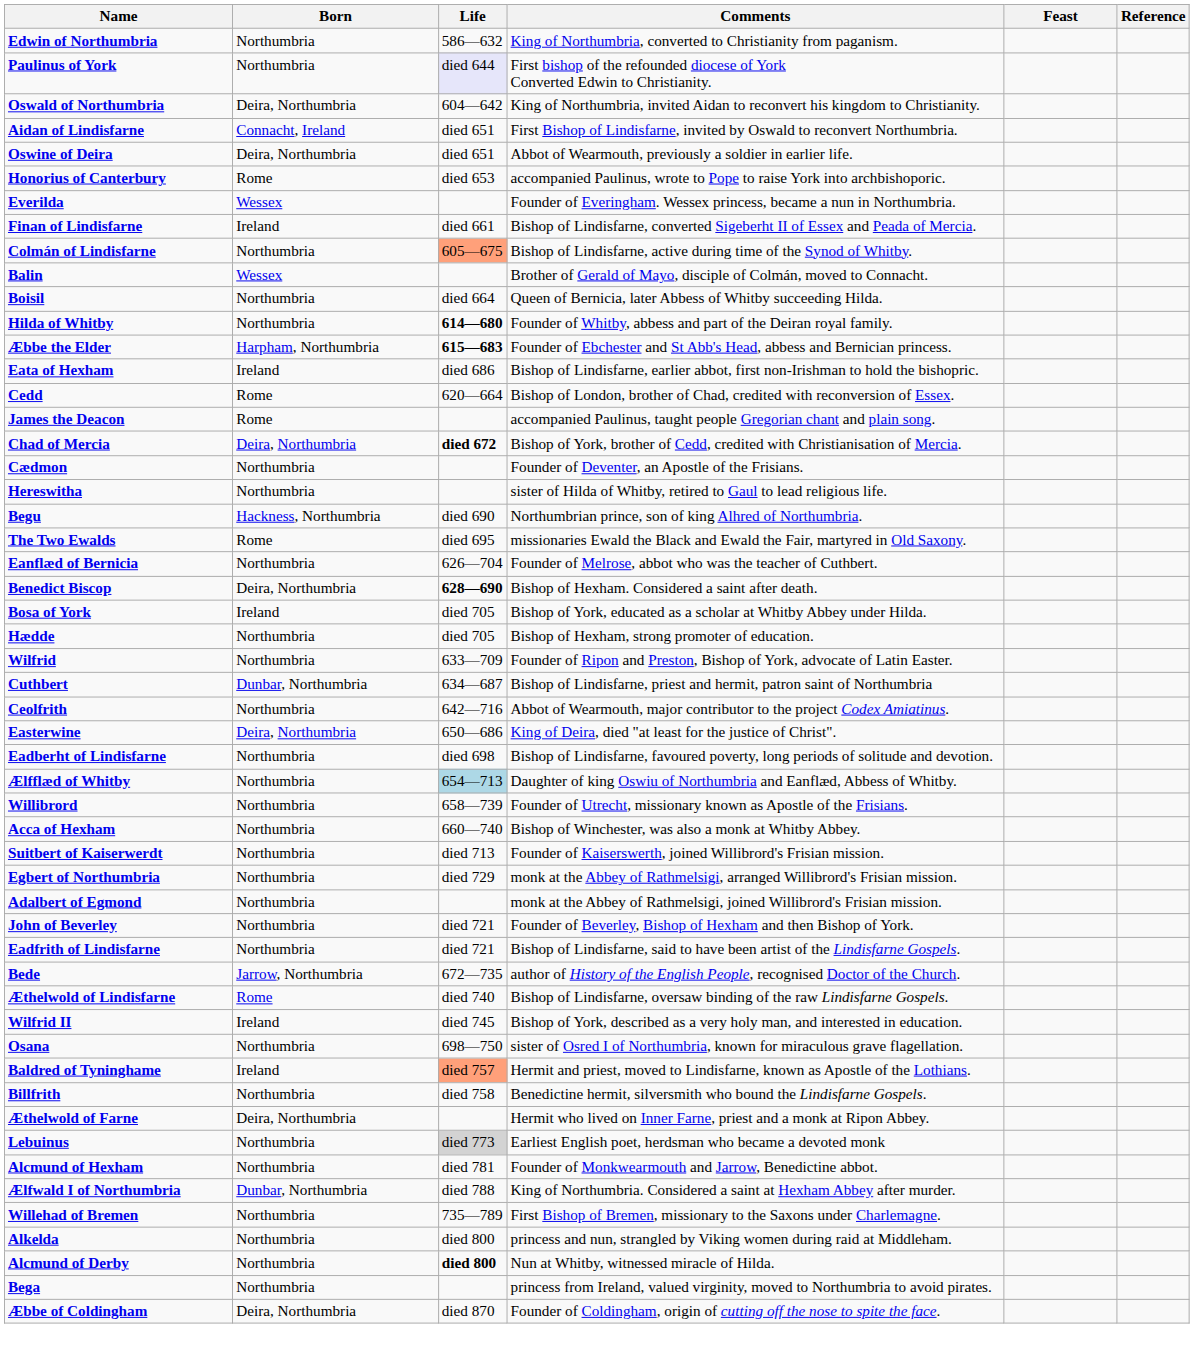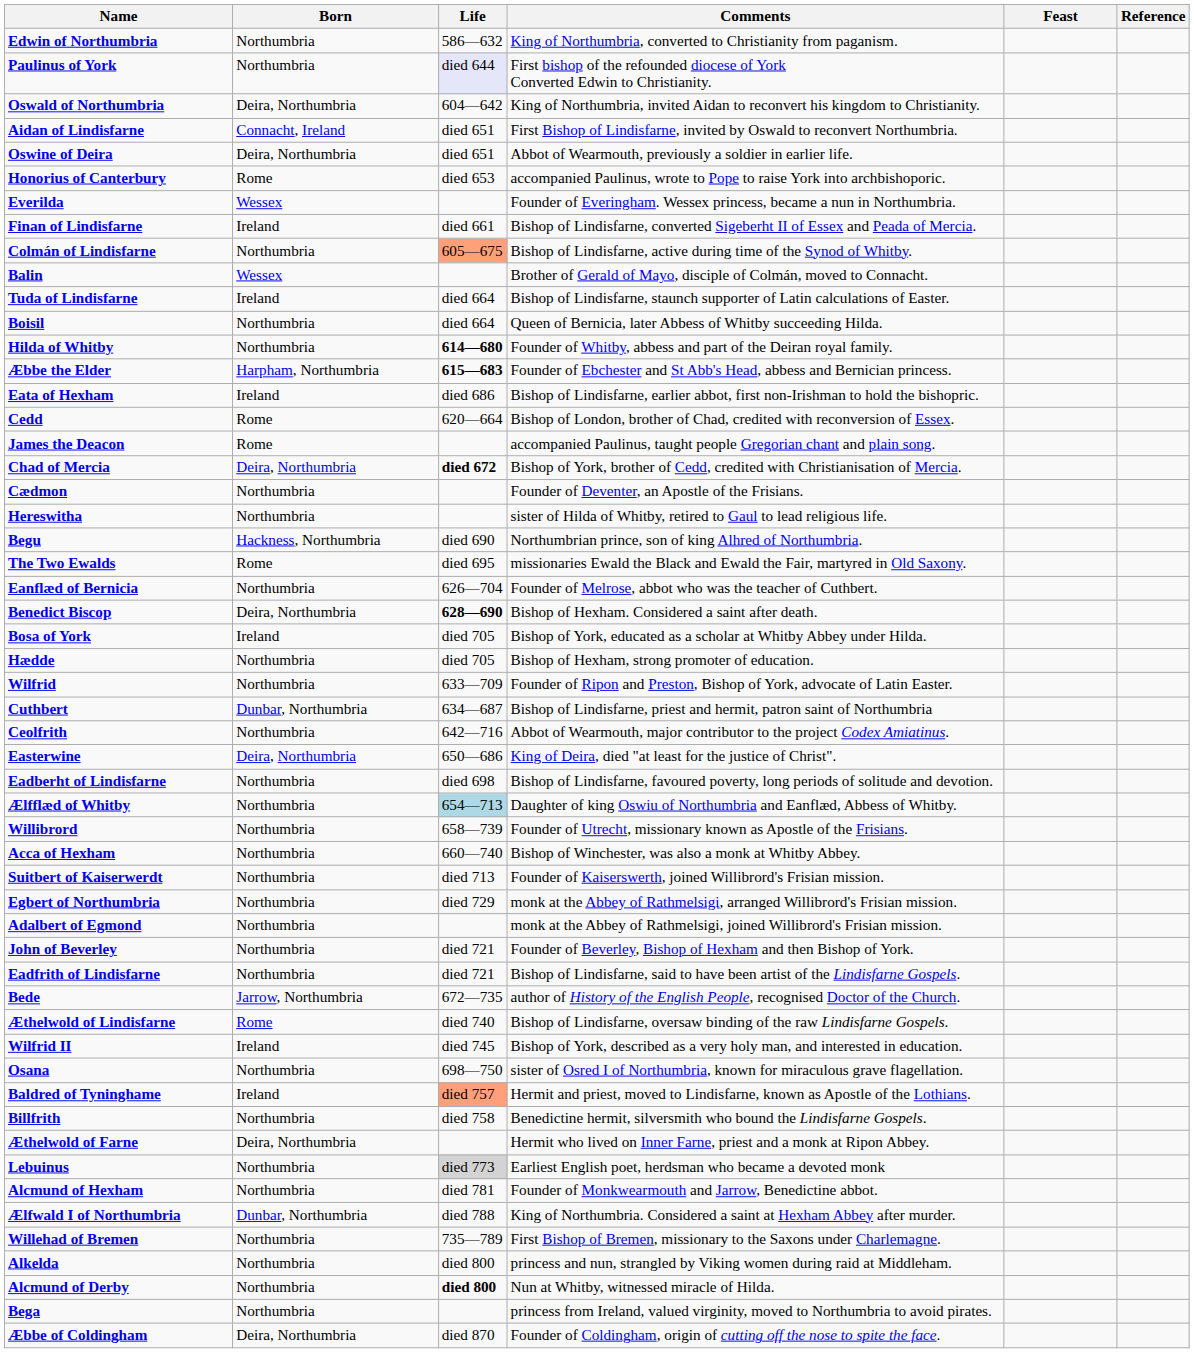 <table class="wikitable sortable">
 <tr>
 <th width="20%">Name</th>
 <th width="18%">Born</th>
 <th width="6%">Life</th>
 <th width="44%">Comments</th>
 <th width="10%">Feast</th>
 <th width="2%">Reference</th>
 </tr>
 <tr valign="top">
 <td><strong><a href='#'>Edwin of Northumbria</a></strong></td>
 <td>Northumbria</td>
 <td>586—632</td>
 <td><a href='#'>King of Northumbria</a>, converted to Christianity from paganism.</td>
 <td></td>
 <td></td>
 </tr>
 <tr valign="top">
 <td><strong><a href='#'>Paulinus of York</a></strong></td>
 <td>Northumbria</td>
 <td style="background: lavender;">died 644</td>
 <td>First <a href='#'>bishop</a> of the refounded <a href='#'>diocese of York</a><br>Converted Edwin to Christianity.</td>
 <td></td>
 <td></td>
 </tr>
 <tr valign="top">
 <td><strong><a href='#'>Oswald of Northumbria</a></strong></td>
 <td>Deira, Northumbria</td>
 <td>604—642</td>
 <td>King of Northumbria, invited Aidan to reconvert his kingdom to Christianity.</td>
 <td></td>
 <td></td>
 </tr>
 <tr valign="top">
 <td><strong><a href='#'>Aidan of Lindisfarne</a></strong></td>
 <td><a href='#'>Connacht</a>, <a href='#'>Ireland</a></td>
 <td>died 651</td>
 <td>First <a href='#'>Bishop of Lindisfarne</a>, invited by Oswald to reconvert Northumbria.</td>
 <td></td>
 <td></td>
 </tr>
 <tr valign="top">
 <td><strong><a href='#'>Oswine of Deira</a></strong></td>
 <td>Deira, Northumbria</td>
 <td>died 651</td>
 <td>Abbot of Wearmouth, previously a soldier in earlier life.</td>
 <td></td>
 <td></td>
 </tr>
 <tr valign="top">
 <td><strong><a href='#'>Honorius of Canterbury</a></strong></td>
 <td>Rome</td>
 <td>died 653</td>
 <td>accompanied Paulinus, wrote to <a href='#'>Pope</a> to raise York into archbishoporic.</td>
 <td></td>
 <td></td>
 </tr>
 <tr valign="top">
 <td><strong><a href='#'>Everilda</a></strong></td>
 <td><a href='#'>Wessex</a></td>
 <td></td>
 <td>Founder of <a href='#'>Everingham</a>. Wessex princess, became a nun in Northumbria.</td>
 <td></td>
 <td></td>
 </tr>
 <tr valign="top">
 <td><strong><a href='#'>Finan of Lindisfarne</a></strong></td>
 <td>Ireland</td>
 <td>died 661</td>
 <td>Bishop of Lindisfarne, converted <a href='#'>Sigeberht II of Essex</a> and <a href='#'>Peada of Mercia</a>.</td>
 <td></td>
 <td></td>
 </tr>
 <tr valign="top">
 <td><strong><a href='#'>Colmán of Lindisfarne</a></strong></td>
 <td>Northumbria</td>
 <td style="background: lightsalmon;">605—675</td>
 <td>Bishop of Lindisfarne, active during time of the <a href='#'>Synod of Whitby</a>.</td>
 <td></td>
 <td></td>
 </tr>
 <tr valign="top">
 <td><strong><a href='#'>Balin</a></strong></td>
 <td><a href='#'>Wessex</a></td>
 <td></td>
 <td>Brother of <a href='#'>Gerald of Mayo</a>, disciple of Colmán, moved to Connacht.</td>
+<td></td>
+<td></td>
+</tr>
+<tr valign="top">
+<td><strong><a href='#'>Tuda of Lindisfarne</a></strong></td>
+<td>Ireland</td>
+<td>died 664</td>
+<td>Bishop of Lindisfarne, staunch supporter of Latin calculations of Easter.</td>
 <td></td>
 <td></td>
 </tr>
 <tr valign="top">
 <td><strong><a href='#'>Boisil</a></strong></td>
 <td>Northumbria</td>
 <td>died 664</td>
 <td>Queen of Bernicia, later Abbess of Whitby succeeding Hilda.</td>
 <td></td>
 <td></td>
 </tr>
 <tr valign="top">
 <td><strong><a href='#'>Hilda of Whitby</a></strong></td>
 <td>Northumbria</td>
 <td><strong>614—680</strong></td>
 <td>Founder of <a href='#'>Whitby</a>, abbess and part of the Deiran royal family.</td>
 <td></td>
 <td></td>
 </tr>
 <tr valign="top">
 <td><strong><a href='#'>Æbbe the Elder</a></strong></td>
 <td><a href='#'>Harpham</a>, Northumbria</td>
 <td><strong>615—683</strong></td>
 <td>Founder of <a href='#'>Ebchester</a> and <a href='#'>St Abb's Head</a>, abbess and Bernician princess.</td>
 <td></td>
 <td></td>
 </tr>
 <tr valign="top">
 <td><strong><a href='#'>Eata of Hexham</a></strong></td>
 <td>Ireland</td>
 <td>died 686</td>
 <td>Bishop of Lindisfarne, earlier abbot, first non-Irishman to hold the bishopric.</td>
 <td></td>
 <td></td>
 </tr>
 <tr valign="top">
 <td><strong><a href='#'>Cedd</a></strong></td>
 <td>Rome</td>
 <td>620—664</td>
 <td>Bishop of London, brother of Chad, credited with reconversion of <a href='#'>Essex</a>.</td>
 <td></td>
 <td></td>
 </tr>
 <tr valign="top">
 <td><strong><a href='#'>James the Deacon</a></strong></td>
 <td>Rome</td>
 <td></td>
 <td>accompanied Paulinus, taught people <a href='#'>Gregorian chant</a> and <a href='#'>plain song</a>.</td>
 <td></td>
 <td></td>
 </tr>
 <tr valign="top">
 <td><strong><a href='#'>Chad of Mercia</a></strong></td>
 <td><a href='#'>Deira</a>, <a href='#'>Northumbria</a></td>
 <td><strong>died 672</strong></td>
 <td>Bishop of York, brother of <a href='#'>Cedd</a>, credited with Christianisation of <a href='#'>Mercia</a>.</td>
 <td></td>
 <td></td>
 </tr>
 <tr valign="top">
 <td><strong><a href='#'>Cædmon</a></strong></td>
 <td>Northumbria</td>
 <td></td>
 <td>Founder of <a href='#'>Deventer</a>, an Apostle of the Frisians.</td>
 <td></td>
 <td></td>
 </tr>
 <tr valign="top">
 <td><strong><a href='#'>Hereswitha</a></strong></td>
 <td>Northumbria</td>
 <td></td>
 <td>sister of Hilda of Whitby, retired to <a href='#'>Gaul</a> to lead religious life.</td>
 <td></td>
 <td></td>
 </tr>
 <tr valign="top">
 <td><strong><a href='#'>Begu</a></strong></td>
 <td><a href='#'>Hackness</a>, Northumbria</td>
 <td>died 690</td>
 <td>Northumbrian prince, son of king <a href='#'>Alhred of Northumbria</a>.</td>
 <td></td>
 <td></td>
 </tr>
 <tr valign="top">
 <td><strong><a href='#'>The Two Ewalds</a></strong></td>
 <td>Rome</td>
 <td>died 695</td>
 <td>missionaries Ewald the Black and Ewald the Fair, martyred in <a href='#'>Old Saxony</a>.</td>
 <td></td>
 <td></td>
 </tr>
 <tr valign="top">
 <td><strong><a href='#'>Eanflæd of Bernicia</a></strong></td>
 <td>Northumbria</td>
 <td>626—704</td>
 <td>Founder of <a href='#'>Melrose</a>, abbot who was the teacher of Cuthbert.</td>
 <td></td>
 <td></td>
 </tr>
 <tr valign="top">
 <td><strong><a href='#'>Benedict Biscop</a></strong></td>
 <td>Deira, Northumbria</td>
 <td><strong>628—690</strong></td>
 <td>Bishop of Hexham. Considered a saint after death.</td>
 <td></td>
 <td></td>
 </tr>
 <tr valign="top">
 <td><strong><a href='#'>Bosa of York</a></strong></td>
 <td>Ireland</td>
 <td>died 705</td>
 <td>Bishop of York, educated as a scholar at Whitby Abbey under Hilda.</td>
 <td></td>
 <td></td>
 </tr>
 <tr valign="top">
 <td><strong><a href='#'>Hædde</a></strong></td>
 <td>Northumbria</td>
 <td>died 705</td>
 <td>Bishop of Hexham, strong promoter of education.</td>
 <td></td>
 <td></td>
 </tr>
 <tr valign="top">
 <td><strong><a href='#'>Wilfrid</a></strong></td>
 <td>Northumbria</td>
 <td>633—709</td>
 <td>Founder of <a href='#'>Ripon</a> and <a href='#'>Preston</a>, Bishop of York, advocate of Latin Easter.</td>
 <td></td>
 <td></td>
 </tr>
 <tr valign="top">
 <td><strong><a href='#'>Cuthbert</a></strong></td>
 <td><a href='#'>Dunbar</a>, Northumbria</td>
 <td>634—687</td>
 <td>Bishop of Lindisfarne, priest and hermit, patron saint of Northumbria</td>
 <td></td>
 <td></td>
 </tr>
 <tr valign="top">
 <td><strong><a href='#'>Ceolfrith</a></strong></td>
 <td>Northumbria</td>
 <td>642—716</td>
 <td>Abbot of Wearmouth, major contributor to the project <em><a href='#'>Codex Amiatinus</a></em>.</td>
 <td></td>
 <td></td>
 </tr>
 <tr valign="top">
 <td><strong><a href='#'>Easterwine</a></strong></td>
 <td><a href='#'>Deira</a>, <a href='#'>Northumbria</a></td>
 <td>650—686</td>
 <td><a href='#'>King of Deira</a>, died "at least for the justice of Christ".</td>
 <td></td>
 <td></td>
 </tr>
 <tr valign="top">
 <td><strong><a href='#'>Eadberht of Lindisfarne</a></strong></td>
 <td>Northumbria</td>
 <td>died 698</td>
 <td>Bishop of Lindisfarne, favoured poverty, long periods of solitude and devotion.</td>
 <td></td>
 <td></td>
 </tr>
 <tr valign="top">
 <td><strong><a href='#'>Ælfflæd of Whitby</a></strong></td>
 <td>Northumbria</td>
 <td style="background: lightblue;">654—713</td>
 <td>Daughter of king <a href='#'>Oswiu of Northumbria</a> and Eanflæd, Abbess of Whitby.</td>
 <td></td>
 <td></td>
 </tr>
 <tr valign="top">
 <td><strong><a href='#'>Willibrord</a></strong></td>
 <td>Northumbria</td>
 <td>658—739</td>
 <td>Founder of <a href='#'>Utrecht</a>, missionary known as Apostle of the <a href='#'>Frisians</a>.</td>
 <td></td>
 <td></td>
 </tr>
 <tr valign="top">
 <td><strong><a href='#'>Acca of Hexham</a></strong></td>
 <td>Northumbria</td>
 <td>660—740</td>
 <td>Bishop of Winchester, was also a monk at Whitby Abbey.</td>
 <td></td>
 <td></td>
 </tr>
 <tr valign="top">
 <td><strong><a href='#'>Suitbert of Kaiserwerdt</a></strong></td>
 <td>Northumbria</td>
 <td>died 713</td>
 <td>Founder of <a href='#'>Kaiserswerth</a>, joined Willibrord's Frisian mission.</td>
 <td></td>
 <td></td>
 </tr>
 <tr valign="top">
 <td><strong><a href='#'>Egbert of Northumbria</a></strong></td>
 <td>Northumbria</td>
 <td>died 729</td>
 <td>monk at the <a href='#'>Abbey of Rathmelsigi</a>, arranged Willibrord's Frisian mission.</td>
 <td></td>
 <td></td>
 </tr>
 <tr valign="top">
 <td><strong><a href='#'>Adalbert of Egmond</a></strong></td>
 <td>Northumbria</td>
 <td></td>
 <td>monk at the Abbey of Rathmelsigi, joined Willibrord's Frisian mission.</td>
 <td></td>
 <td></td>
 </tr>
 <tr valign="top">
 <td><strong><a href='#'>John of Beverley</a></strong></td>
 <td>Northumbria</td>
 <td>died 721</td>
 <td>Founder of <a href='#'>Beverley</a>, <a href='#'>Bishop of Hexham</a> and then Bishop of York.</td>
 <td></td>
 <td></td>
 </tr>
 <tr valign="top">
 <td><strong><a href='#'>Eadfrith of Lindisfarne</a></strong></td>
 <td>Northumbria</td>
 <td>died 721</td>
 <td>Bishop of Lindisfarne, said to have been artist of the <em><a href='#'>Lindisfarne Gospels</a></em>.</td>
 <td></td>
 <td></td>
 </tr>
 <tr valign="top">
 <td><strong><a href='#'>Bede</a></strong></td>
 <td><a href='#'>Jarrow</a>, Northumbria</td>
 <td>672—735</td>
 <td>author of <em><a href='#'>History of the English People</a></em>, recognised <a href='#'>Doctor of the Church</a>.</td>
 <td></td>
 <td></td>
 </tr>
 <tr valign="top">
 <td><strong><a href='#'>Æthelwold of Lindisfarne</a></strong></td>
 <td><a href='#'>Rome</a></td>
 <td>died 740</td>
 <td>Bishop of Lindisfarne, oversaw binding of the raw <em>Lindisfarne Gospels</em>.</td>
 <td></td>
 <td></td>
 </tr>
 <tr valign="top">
 <td><strong><a href='#'>Wilfrid II</a></strong></td>
 <td>Ireland</td>
 <td>died 745</td>
 <td>Bishop of York, described as a very holy man, and interested in education.</td>
 <td></td>
 <td></td>
 </tr>
 <tr valign="top">
 <td><strong><a href='#'>Osana</a></strong></td>
 <td>Northumbria</td>
 <td>698—750</td>
 <td>sister of <a href='#'>Osred I of Northumbria</a>, known for miraculous grave flagellation.</td>
 <td></td>
 <td></td>
 </tr>
 <tr valign="top">
 <td><strong><a href='#'>Baldred of Tyninghame</a></strong></td>
 <td>Ireland</td>
 <td style="background: lightsalmon;">died 757</td>
 <td>Hermit and priest, moved to Lindisfarne, known as Apostle of the <a href='#'>Lothians</a>.</td>
 <td></td>
 <td></td>
 </tr>
 <tr valign="top">
 <td><strong><a href='#'>Billfrith</a></strong></td>
 <td>Northumbria</td>
 <td>died 758</td>
 <td>Benedictine hermit, silversmith who bound the <em>Lindisfarne Gospels</em>.</td>
 <td></td>
 <td></td>
 </tr>
 <tr valign="top">
 <td><strong><a href='#'>Æthelwold of Farne</a></strong></td>
 <td>Deira, Northumbria</td>
 <td></td>
 <td>Hermit who lived on <a href='#'>Inner Farne</a>, priest and a monk at Ripon Abbey.</td>
 <td></td>
 <td></td>
 </tr>
 <tr valign="top">
 <td><strong><a href='#'>Lebuinus</a></strong></td>
 <td>Northumbria</td>
 <td style="background: lightgrey;">died 773</td>
 <td>Earliest English poet, herdsman who became a devoted monk</td>
 <td></td>
 <td></td>
 </tr>
 <tr valign="top">
 <td><strong><a href='#'>Alcmund of Hexham</a></strong></td>
 <td>Northumbria</td>
 <td>died 781</td>
 <td>Founder of <a href='#'>Monkwearmouth</a> and <a href='#'>Jarrow</a>, Benedictine abbot.</td>
 <td></td>
 <td></td>
 </tr>
 <tr valign="top">
 <td><strong><a href='#'>Ælfwald I of Northumbria</a></strong></td>
 <td><a href='#'>Dunbar</a>, Northumbria</td>
 <td>died 788</td>
 <td>King of Northumbria. Considered a saint at <a href='#'>Hexham Abbey</a> after murder.</td>
 <td></td>
 <td></td>
 </tr>
 <tr valign="top">
 <td><strong><a href='#'>Willehad of Bremen</a></strong></td>
 <td>Northumbria</td>
 <td>735—789</td>
 <td>First <a href='#'>Bishop of Bremen</a>, missionary to the Saxons under <a href='#'>Charlemagne</a>.</td>
 <td></td>
 <td></td>
 </tr>
 <tr valign="top">
 <td><strong><a href='#'>Alkelda</a></strong></td>
 <td>Northumbria</td>
 <td>died 800</td>
 <td>princess and nun, strangled by Viking women during raid at Middleham.</td>
 <td></td>
 <td></td>
 </tr>
 <tr valign="top">
 <td><strong><a href='#'>Alcmund of Derby</a></strong></td>
 <td>Northumbria</td>
 <td><strong>died 800</strong></td>
 <td>Nun at Whitby, witnessed miracle of Hilda.</td>
 <td></td>
 <td></td>
 </tr>
 <tr valign="top">
 <td><strong><a href='#'>Bega</a></strong></td>
 <td>Northumbria</td>
 <td></td>
 <td>princess from Ireland, valued virginity, moved to Northumbria to avoid pirates.</td>
 <td></td>
 <td></td>
 </tr>
 <tr valign="top">
 <td><strong><a href='#'>Æbbe of Coldingham</a></strong></td>
 <td>Deira, Northumbria</td>
 <td>died 870</td>
 <td>Founder of <a href='#'>Coldingham</a>, origin of <em><a href='#'>cutting off the nose to spite the face</a></em>.</td>
 <td></td>
 <td></td>
 </tr>
 </table>
